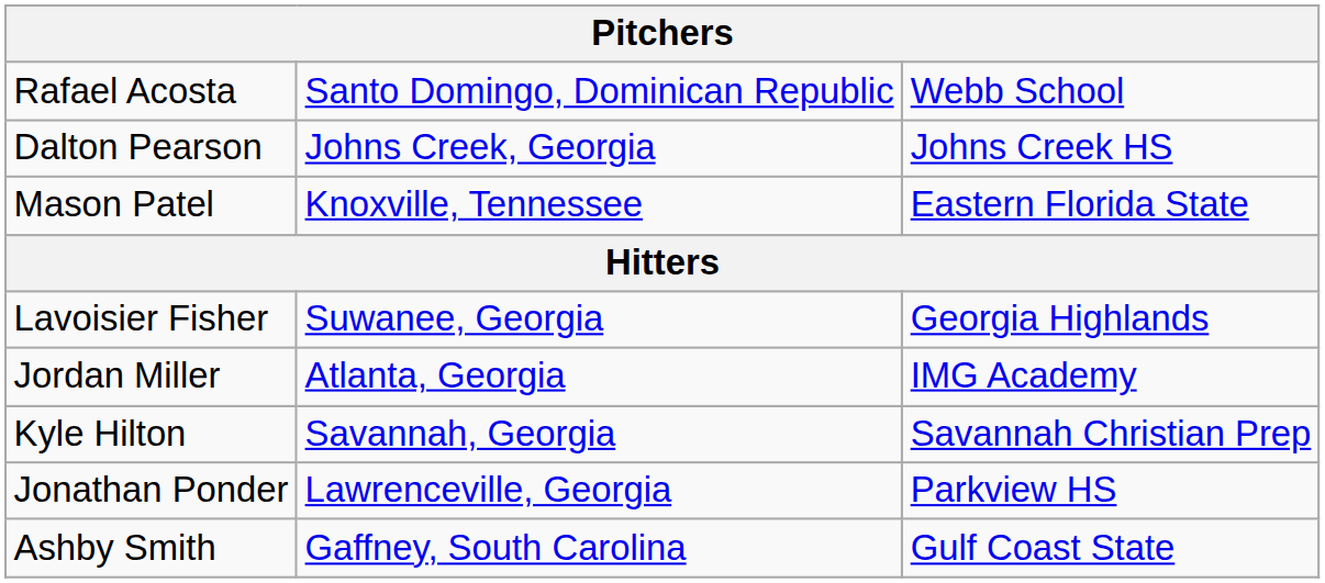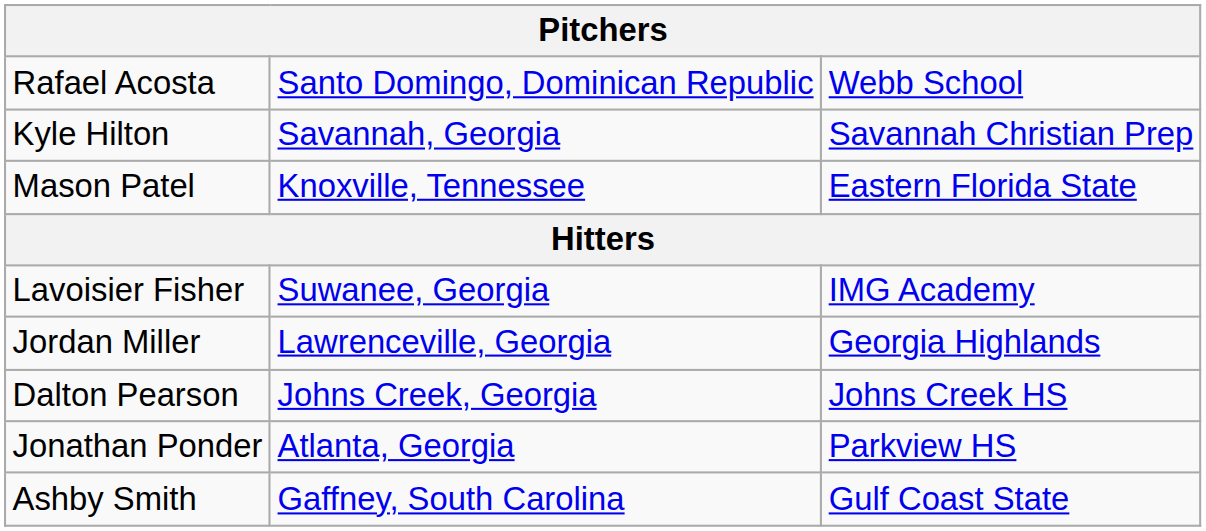 <table class="wikitable">
 <tr>
 <th colspan=3>Pitchers</th>
 </tr>
 <tr>
 <td>Rafael Acosta</td>
 <td><a href='#'>Santo Domingo, Dominican Republic</a></td>
 <td><a href='#'>Webb School</a></td>
 </tr>
 <tr>
-<td>Dalton Pearson</td>
-<td><a href='#'>Johns Creek, Georgia</a></td>
-<td><a href='#'>Johns Creek HS</a></td>
+<td>Kyle Hilton</td>
+<td><a href='#'>Savannah, Georgia</a></td>
+<td><a href='#'>Savannah Christian Prep</a></td>
 </tr>
 <tr>
 <td>Mason Patel</td>
 <td><a href='#'>Knoxville, Tennessee</a></td>
 <td><a href='#'>Eastern Florida State</a></td>
 </tr>
 <tr>
 <th colspan=3>Hitters</th>
 </tr>
 <tr>
 <td>Lavoisier Fisher</td>
 <td><a href='#'>Suwanee, Georgia</a></td>
+<td><a href='#'>IMG Academy</a></td>
+</tr>
+<tr>
+<td>Jordan Miller</td>
+<td><a href='#'>Lawrenceville, Georgia</a></td>
 <td><a href='#'>Georgia Highlands</a></td>
 </tr>
 <tr>
-<td>Jordan Miller</td>
-<td><a href='#'>Atlanta, Georgia</a></td>
-<td><a href='#'>IMG Academy</a></td>
-</tr>
-<tr>
-<td>Kyle Hilton</td>
-<td><a href='#'>Savannah, Georgia</a></td>
-<td><a href='#'>Savannah Christian Prep</a></td>
+<td>Dalton Pearson</td>
+<td><a href='#'>Johns Creek, Georgia</a></td>
+<td><a href='#'>Johns Creek HS</a></td>
 </tr>
 <tr>
 <td>Jonathan Ponder</td>
-<td><a href='#'>Lawrenceville, Georgia</a></td>
+<td><a href='#'>Atlanta, Georgia</a></td>
 <td><a href='#'>Parkview HS</a></td>
 </tr>
 <tr>
 <td>Ashby Smith</td>
 <td><a href='#'>Gaffney, South Carolina</a></td>
 <td><a href='#'>Gulf Coast State</a></td>
 </tr>
 </table>
